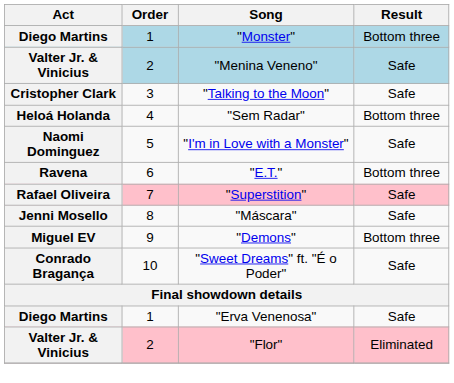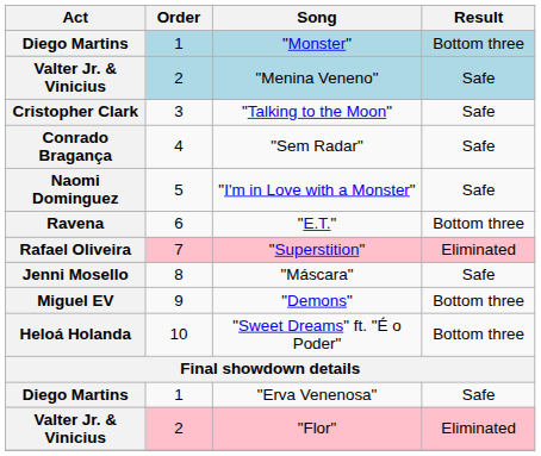 <table class="wikitable plainrowheaders" style="text-align:center; width:60%;">
 <tr>
 <th scope="col" style="width:15%;">Act</th>
 <th scope="col" style="width:05%;">Order</th>
 <th scope="col" style="width:25%;">Song</th>
 <th scope="col" style="width:10%;">Result</th>
 </tr>
 <tr bgcolor="ADD8E6">
 <th scope="row">Diego Martins</th>
 <td>1</td>
 <td>"<a href='#'>Monster</a>"</td>
 <td>Bottom three</td>
 </tr>
 <tr bgcolor="ADD8E6">
 <th scope="row">Valter Jr. & Vinicius</th>
 <td>2</td>
 <td>"Menina Veneno"</td>
 <td>Safe</td>
 </tr>
 <tr>
 <th scope="row">Cristopher Clark</th>
 <td>3</td>
 <td>"<a href='#'>Talking to the Moon</a>"</td>
 <td>Safe</td>
 </tr>
 <tr>
-<th scope="row">Heloá Holanda</th>
+<th scope="row">Conrado Bragança</th>
 <td>4</td>
 <td>"Sem Radar"</td>
-<td>Bottom three</td>
+<td>Safe</td>
 </tr>
 <tr>
 <th scope="row">Naomi Dominguez</th>
 <td>5</td>
 <td>"<a href='#'>I'm in Love with a Monster</a>"</td>
 <td>Safe</td>
 </tr>
 <tr>
 <th scope="row">Ravena</th>
 <td>6</td>
 <td>"<a href='#'>E.T.</a>"</td>
 <td>Bottom three</td>
 </tr>
 <tr bgcolor="FFC0CB">
 <th scope="row">Rafael Oliveira</th>
 <td>7</td>
 <td>"<a href='#'>Superstition</a>"</td>
-<td>Safe</td>
+<td>Eliminated</td>
 </tr>
 <tr>
 <th scope="row">Jenni Mosello</th>
 <td>8</td>
 <td>"Máscara"</td>
 <td>Safe</td>
 </tr>
 <tr>
 <th scope="row">Miguel EV</th>
 <td>9</td>
 <td>"<a href='#'>Demons</a>"</td>
 <td>Bottom three</td>
 </tr>
 <tr>
-<th scope="row">Conrado Bragança</th>
+<th scope="row">Heloá Holanda</th>
 <td>10</td>
 <td>"<a href='#'>Sweet Dreams</a>" ft. "É o Poder"</td>
-<td>Safe</td>
+<td>Bottom three</td>
 </tr>
 <tr>
 <th colspan="4">Final showdown details</th>
 </tr>
 <tr>
 <th scope="row">Diego Martins</th>
 <td>1</td>
 <td>"Erva Venenosa"</td>
 <td>Safe</td>
 </tr>
 <tr bgcolor="FFC0CB">
 <th scope="row">Valter Jr. & Vinicius</th>
 <td>2</td>
 <td>"Flor"</td>
 <td>Eliminated</td>
 </tr>
 <tr>
 </tr>
 </table>
